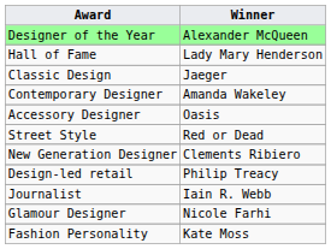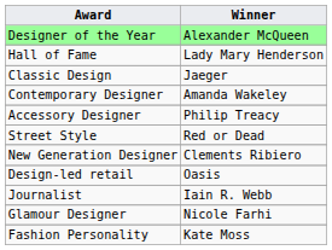 <table class="wikitable">
 <tr>
 <th style="background:#EAECF0">Award</th>
 <th style="background:#EAECF0">Winner</th>
 </tr>
 <tr>
 <td style="background:#99ff99">Designer of the Year</td>
 <td style="background:#99ff99">Alexander McQueen</td>
 </tr>
 <tr>
 </tr>
 <tr>
 <td>Hall of Fame</td>
 <td>Lady Mary Henderson</td>
 </tr>
 <tr>
 </tr>
 <tr>
 <td>Classic Design</td>
 <td>Jaeger</td>
 </tr>
 <tr>
 </tr>
 <tr>
 <td>Contemporary Designer</td>
 <td>Amanda Wakeley</td>
 </tr>
 <tr>
 </tr>
 <tr>
 <td>Accessory Designer</td>
-<td>Oasis</td>
+<td>Philip Treacy</td>
 </tr>
 <tr>
 </tr>
 <tr>
 <td>Street Style</td>
 <td>Red or Dead</td>
 </tr>
 <tr>
 </tr>
 <tr>
 <td>New Generation Designer</td>
 <td>Clements Ribiero</td>
 </tr>
 <tr>
 </tr>
 <tr>
 <td>Design-led retail</td>
-<td>Philip Treacy</td>
+<td>Oasis</td>
 </tr>
 <tr>
 </tr>
 <tr>
 <td>Journalist</td>
 <td>Iain R. Webb</td>
 </tr>
 <tr>
 </tr>
 <tr>
 <td>Glamour Designer</td>
 <td>Nicole Farhi</td>
 </tr>
 <tr>
 </tr>
 <tr>
 <td>Fashion Personality</td>
 <td>Kate Moss</td>
 </tr>
 </table>
